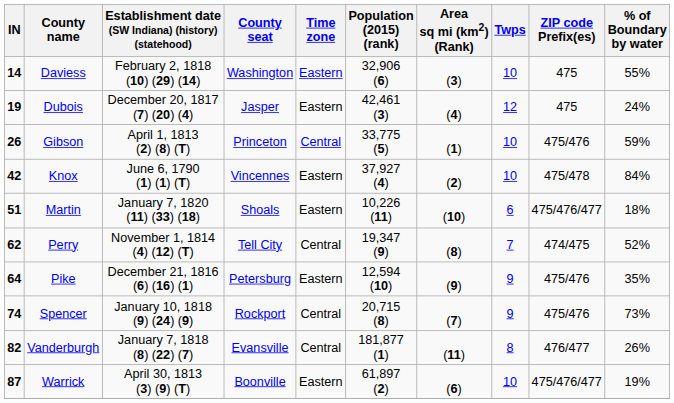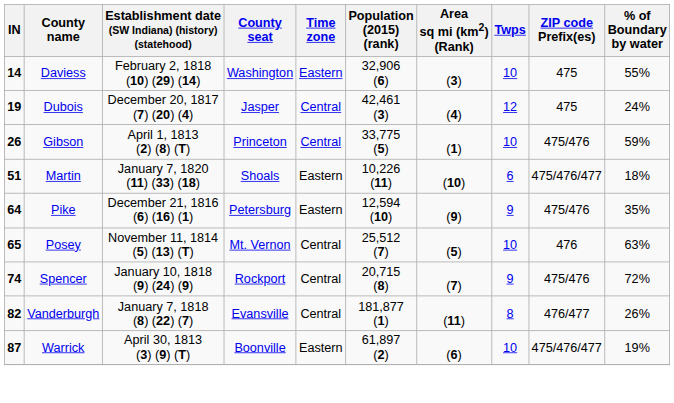 <table class="wikitable sortable" style="text-align:center;">
 <tr>
 <th><span> IN <br>  </span></th>
 <th>County <br> name <br></th>
 <th>Establishment date <br> <small>(SW Indiana) (history) <br> (statehood)</small> <br></th>
 <th><a href='#'>County <br> seat</a> <br></th>
 <th><a href='#'>Time <br> zone</a> <br></th>
 <th>Population <br>(2015) <br> (rank) <br></th>
 <th>Area <br> sq mi (km<sup>2</sup>) <br> (Rank) <br></th>
 <th><a href='#'>Twps</a> <br></th>
 <th><a href='#'>ZIP code</a><br> Prefix(es) <br></th>
 <th>% of <br> Boundary <br> by water <br></th>
 </tr>
 <tr>
 <td><span> <strong>14</strong> </span></td>
 <td><span><a href='#'>Daviess</a></span></td>
 <td data-sort-value="18180202">February 2, 1818 <br> (<strong>10</strong>) (<strong>29</strong>) (<strong>14</strong>)</td>
 <td><a href='#'>Washington</a></td>
 <td><a href='#'>Eastern</a></td>
 <td> 32,906<br> (<strong>6</strong>)</td>
 <td> <br> (<strong>3</strong>)</td>
 <td><a href='#'>10</a></td>
 <td>475</td>
 <td>55%</td>
 </tr>
 <tr>
 <td><span><strong>19</strong></span></td>
 <td><span><a href='#'>Dubois</a></span></td>
 <td data-sort-value="18171220">December 20, 1817 <br> (<strong>7</strong>) (<strong>20</strong>) (<strong>4</strong>)</td>
 <td><a href='#'>Jasper</a></td>
-<td>Eastern</td>
+<td><a href='#'>Central</a></td>
 <td>42,461 <br> (<strong>3</strong>)</td>
 <td> <br> (<strong>4</strong>)</td>
 <td><a href='#'>12</a></td>
 <td>475</td>
 <td>24%</td>
 </tr>
 <tr>
 <td><span><strong>26</strong></span></td>
 <td><span><a href='#'>Gibson</a></span></td>
 <td data-sort-value="18130401">April 1, 1813 <br> (<strong>2</strong>) (<strong>8</strong>) (<strong>T</strong>)</td>
 <td><a href='#'>Princeton</a></td>
 <td><a href='#'>Central</a></td>
 <td> 33,775 <br> (<strong>5</strong>)</td>
 <td> <br> (<strong>1</strong>)</td>
 <td><a href='#'>10</a></td>
 <td>475/476</td>
 <td>59%</td>
 </tr>
 <tr>
-<td><span><strong>42</strong></span></td>
-<td><span><a href='#'>Knox</a></span></td>
-<td data-sort-value="17900606">June 6, 1790 <br> (<strong>1</strong>) (<strong>1</strong>) (<strong>T</strong>)</td>
-<td><a href='#'>Vincennes</a></td>
-<td>Eastern</td>
-<td> 37,927<br> (<strong>4</strong>)</td>
-<td> <br> (<strong>2</strong>)</td>
-<td><a href='#'>10</a></td>
-<td>475/478</td>
-<td>84%</td>
-</tr>
-<tr>
 <td><span><strong>51</strong></span></td>
 <td><span><a href='#'>Martin</a></span></td>
 <td data-sort-value="18200107">January 7, 1820 <br> (<strong>11</strong>) (<strong>33</strong>) (<strong>18</strong>)</td>
 <td><a href='#'>Shoals</a></td>
 <td>Eastern</td>
 <td> 10,226 <br> (<strong>11</strong>)</td>
 <td> <br> (<strong>10</strong>)</td>
 <td><a href='#'>6</a></td>
 <td>475/476/477</td>
 <td>18%</td>
-</tr>
-<tr>
-<td><span><strong>62</strong></span></td>
-<td><span><a href='#'>Perry</a></span></td>
-<td data-sort-value="18141101">November 1, 1814 <br> (<strong>4</strong>) (<strong>12</strong>) (<strong>T</strong>)</td>
-<td><a href='#'>Tell City</a></td>
-<td>Central</td>
-<td> 19,347 <br> (<strong>9</strong>)</td>
-<td> <br> (<strong>8</strong>)</td>
-<td><a href='#'>7</a></td>
-<td>474/475</td>
-<td>52%</td>
 </tr>
 <tr>
 <td><span><strong>64</strong></span></td>
 <td><span><a href='#'>Pike</a></span></td>
 <td data-sort-value="18161221">December 21, 1816 <br> (<strong>6</strong>) (<strong>16</strong>) (<strong>1</strong>)</td>
 <td><a href='#'>Petersburg</a></td>
 <td>Eastern</td>
 <td> 12,594 <br> (<strong>10</strong>)</td>
 <td> <br> (<strong>9</strong>)</td>
 <td><a href='#'>9</a></td>
 <td>475/476</td>
 <td>35%</td>
 </tr>
 <tr>
+<td><span><strong>65</strong></span></td>
+<td><span><a href='#'>Posey</a></span></td>
+<td data-sort-value="18141111">November 11, 1814 <br> (<strong>5</strong>) (<strong>13</strong>) (<strong>T</strong>)</td>
+<td><a href='#'>Mt. Vernon</a></td>
+<td>Central</td>
+<td> 25,512<br> (<strong>7</strong>)</td>
+<td> <br> (<strong>5</strong>)</td>
+<td><a href='#'>10</a></td>
+<td>476</td>
+<td>63%</td>
+</tr>
+<tr>
 <td><span><strong>74</strong></span></td>
 <td><span><a href='#'>Spencer</a></span></td>
 <td data-sort-value="18180110">January 10, 1818 <br> (<strong>9</strong>) (<strong>24</strong>) (<strong>9</strong>)</td>
 <td><a href='#'>Rockport</a></td>
 <td>Central</td>
 <td> 20,715<br> (<strong>8</strong>)</td>
 <td> <br> (<strong>7</strong>)</td>
 <td><a href='#'>9</a></td>
 <td>475/476</td>
-<td>73%</td>
+<td>72%</td>
 </tr>
 <tr>
 <td><span><strong>82</strong></span></td>
 <td><span><a href='#'>Vanderburgh</a></span></td>
 <td data-sort-value="18180107">January 7, 1818 <br> (<strong>8</strong>) (<strong>22</strong>) (<strong>7</strong>)</td>
 <td><a href='#'>Evansville</a></td>
 <td>Central</td>
 <td> 181,877 <br> (<strong>1</strong>)</td>
 <td> <br> (<strong>11</strong>)</td>
 <td><a href='#'>8</a></td>
 <td>476/477</td>
 <td>26%</td>
 </tr>
 <tr>
 <td><span><strong>87</strong></span></td>
 <td><span><a href='#'>Warrick</a></span></td>
 <td data-sort-value="18130430">April 30, 1813 <br> (<strong>3</strong>) (<strong>9</strong>) (<strong>T</strong>)</td>
 <td><a href='#'>Boonville</a></td>
 <td>Eastern</td>
 <td> 61,897<br> (<strong>2</strong>)</td>
 <td> <br> (<strong>6</strong>)</td>
 <td><a href='#'>10</a></td>
 <td>475/476/477</td>
 <td>19%</td>
 </tr>
 <tr>
 </tr>
 </table>
